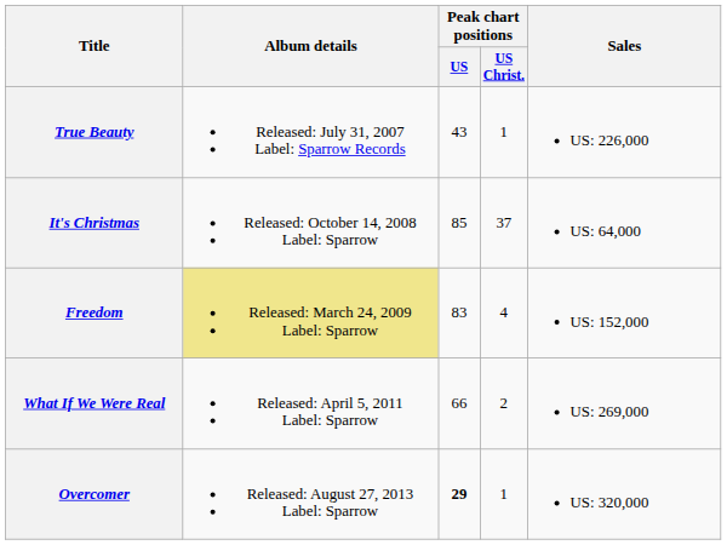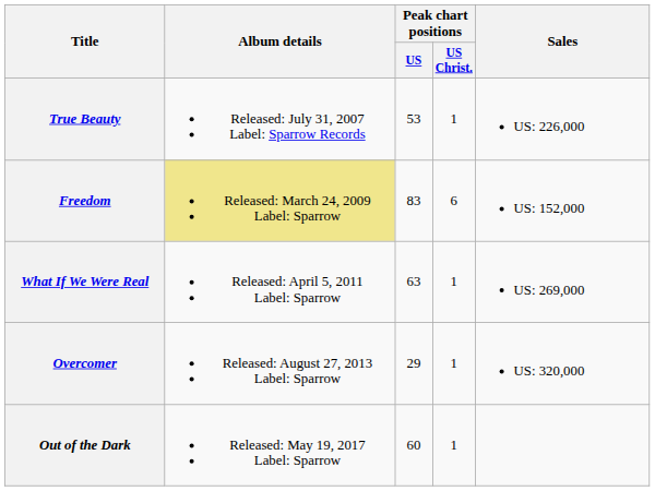 <table class="wikitable plainrowheaders" style="text-align:center;">
 <tr>
 <th scope="col" rowspan="2" style="width:11em;">Title</th>
 <th scope="col" rowspan="2" style="width:16em;">Album details</th>
 <th scope="col" colspan="2">Peak chart positions</th>
 <th scope="col" rowspan="2" style="width:12em;">Sales</th>
 </tr>
 <tr>
 <th scope="col" style="width:2.5em;font-size:90%;"><a href='#'>US</a><br></th>
 <th scope="col" style="width:2.5em;font-size:90%;"><a href='#'>US<br>Christ.</a><br></th>
 </tr>
 <tr>
 <th scope="row"><em><a href='#'>True Beauty</a></em></th>
 <td><br><ul><li>Released: July 31, 2007</li><li>Label: <a href='#'>Sparrow Records</a></li></ul></td>
-<td>43</td>
+<td>53</td>
 <td>1</td>
 <td align="left"><br><ul><li>US: 226,000</li></ul></td>
-</tr>
-<tr>
-<th scope="row"><em><a href='#'>It's Christmas</a></em></th>
-<td><br><ul><li>Released: October 14, 2008</li><li>Label: Sparrow</li></ul></td>
-<td>85</td>
-<td>37</td>
-<td align="left"><br><ul><li>US: 64,000</li></ul></td>
 </tr>
 <tr>
 <th scope="row"><em><a href='#'>Freedom</a></em></th>
 <td style="background: khaki;"><br><ul><li>Released: March 24, 2009</li><li>Label: Sparrow</li></ul></td>
 <td>83</td>
-<td>4</td>
+<td>6</td>
 <td align="left"><br><ul><li>US: 152,000</li></ul></td>
 </tr>
 <tr>
 <th scope="row"><em><a href='#'>What If We Were Real</a></em></th>
 <td><br><ul><li>Released: April 5, 2011</li><li>Label: Sparrow</li></ul></td>
-<td>66</td>
-<td>2</td>
+<td>63</td>
+<td>1</td>
 <td align="left"><br><ul><li>US: 269,000</li></ul></td>
 </tr>
 <tr>
 <th scope="row"><em><a href='#'>Overcomer</a></em></th>
 <td><br><ul><li>Released: August 27, 2013</li><li>Label: Sparrow</li></ul></td>
-<td><strong>29</strong></td>
+<td>29</td>
 <td>1</td>
 <td align="left"><br><ul><li>US: 320,000</li></ul></td>
 </tr>
+<tr>
+<th scope="row"><em>Out of the Dark</em></th>
+<td><br><ul><li>Released: May 19, 2017</li><li>Label: Sparrow</li></ul></td>
+<td>60</td>
+<td>1</td>
+<td align="left"></td>
+</tr>
 </table>
